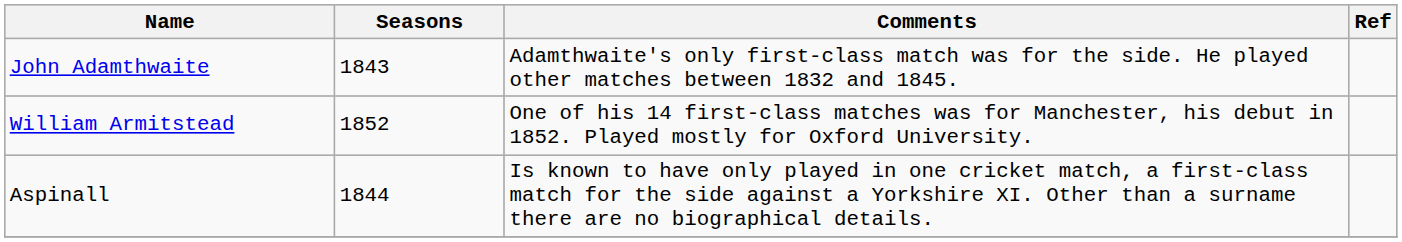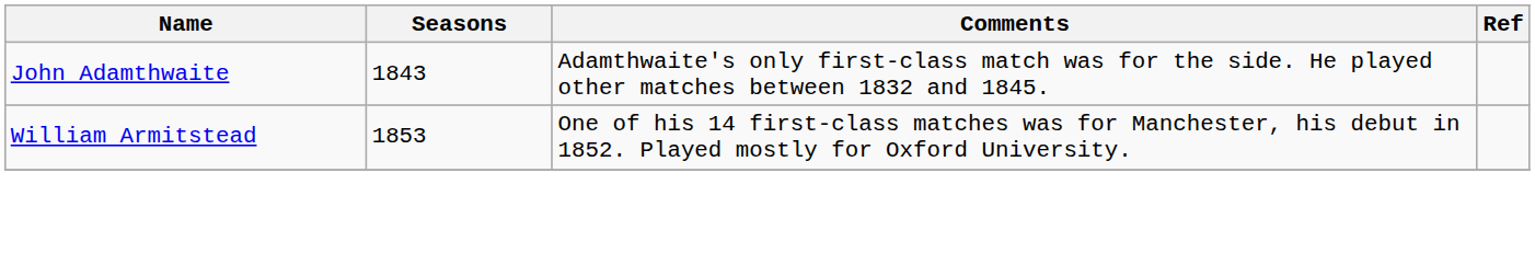 <table class="wikitable">
 <tr>
 <th style="width:200px">Name</th>
 <th style="width: 100px">Seasons</th>
 <th>Comments</th>
 <th>Ref</th>
 </tr>
 <tr>
 <td><a href='#'>John Adamthwaite</a></td>
 <td>1843</td>
 <td>Adamthwaite's only first-class match was for the side. He played other matches between 1832 and 1845.</td>
 <td></td>
 </tr>
 <tr>
 <td><a href='#'>William Armitstead</a></td>
-<td>1852</td>
+<td>1853</td>
 <td>One of his 14 first-class matches was for Manchester, his debut in 1852. Played mostly for Oxford University.</td>
-<td></td>
-</tr>
-<tr>
-<td>Aspinall</td>
-<td>1844</td>
-<td>Is known to have only played in one cricket match, a first-class match for the side against a Yorkshire XI. Other than a surname there are no biographical details.</td>
 <td></td>
 </tr>
 <tr>
 </tr>
 </table>
